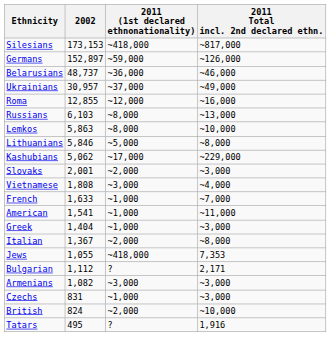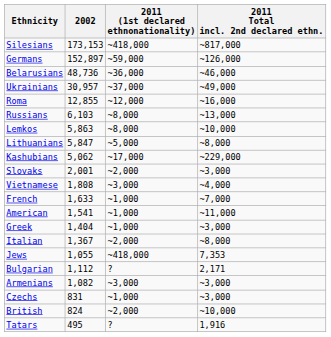 <table class="wikitable">
 <tr>
 <th>Ethnicity</th>
 <th>2002</th>
 <th>2011<br>(1st declared<br>ethnonationality)</th>
 <th>2011<br>Total<br>incl. 2nd declared ethn.</th>
 </tr>
 <tr>
 <td><a href='#'>Silesians</a></td>
 <td>173,153</td>
 <td>~418,000</td>
 <td>~817,000</td>
 </tr>
 <tr>
 <td><a href='#'>Germans</a></td>
 <td>152,897</td>
 <td>~59,000</td>
 <td>~126,000</td>
 </tr>
 <tr>
 <td><a href='#'>Belarusians</a></td>
-<td>48,737</td>
+<td>48,736</td>
 <td>~36,000</td>
 <td>~46,000</td>
 </tr>
 <tr>
 <td><a href='#'>Ukrainians</a></td>
 <td>30,957</td>
 <td>~37,000</td>
 <td>~49,000</td>
 </tr>
 <tr>
 <td><a href='#'>Roma</a></td>
 <td>12,855</td>
 <td>~12,000</td>
 <td>~16,000</td>
 </tr>
 <tr>
 <td><a href='#'>Russians</a></td>
 <td>6,103</td>
 <td>~8,000</td>
 <td>~13,000</td>
 </tr>
 <tr>
 <td><a href='#'>Lemkos</a></td>
 <td>5,863</td>
 <td>~8,000</td>
 <td>~10,000</td>
 </tr>
 <tr>
 <td><a href='#'>Lithuanians</a></td>
-<td>5,846</td>
+<td>5,847</td>
 <td>~5,000</td>
 <td>~8,000</td>
 </tr>
 <tr>
 <td><a href='#'>Kashubians</a></td>
 <td>5,062</td>
 <td>~17,000</td>
 <td>~229,000</td>
 </tr>
 <tr>
 <td><a href='#'>Slovaks</a></td>
 <td>2,001</td>
 <td>~2,000</td>
 <td>~3,000</td>
 </tr>
 <tr>
 <td><a href='#'>Vietnamese</a></td>
 <td>1,808</td>
 <td>~3,000</td>
 <td>~4,000</td>
 </tr>
 <tr>
 <td><a href='#'>French</a></td>
 <td>1,633</td>
 <td>~1,000</td>
 <td>~7,000</td>
 </tr>
 <tr>
 <td><a href='#'>American</a></td>
 <td>1,541</td>
 <td>~1,000</td>
 <td>~11,000</td>
 </tr>
 <tr>
 <td><a href='#'>Greek</a></td>
 <td>1,404</td>
 <td>~1,000</td>
 <td>~3,000</td>
 </tr>
 <tr>
 <td><a href='#'>Italian</a></td>
 <td>1,367</td>
 <td>~2,000</td>
 <td>~8,000</td>
 </tr>
 <tr>
 <td><a href='#'>Jews</a></td>
 <td>1,055</td>
 <td>~418,000</td>
 <td>7,353 </td>
 </tr>
 <tr>
 <td><a href='#'>Bulgarian</a></td>
 <td>1,112</td>
 <td>?</td>
 <td>2,171</td>
 </tr>
 <tr>
 <td><a href='#'>Armenians</a></td>
 <td>1,082</td>
 <td>~3,000</td>
 <td>~3,000</td>
 </tr>
 <tr>
 <td><a href='#'>Czechs</a></td>
 <td>831</td>
 <td>~1,000</td>
 <td>~3,000</td>
 </tr>
 <tr>
 <td><a href='#'>British</a></td>
 <td>824</td>
 <td>~2,000</td>
 <td>~10,000</td>
 </tr>
 <tr>
 <td><a href='#'>Tatars</a></td>
 <td>495</td>
 <td>?</td>
 <td>1,916</td>
 </tr>
 </table>
